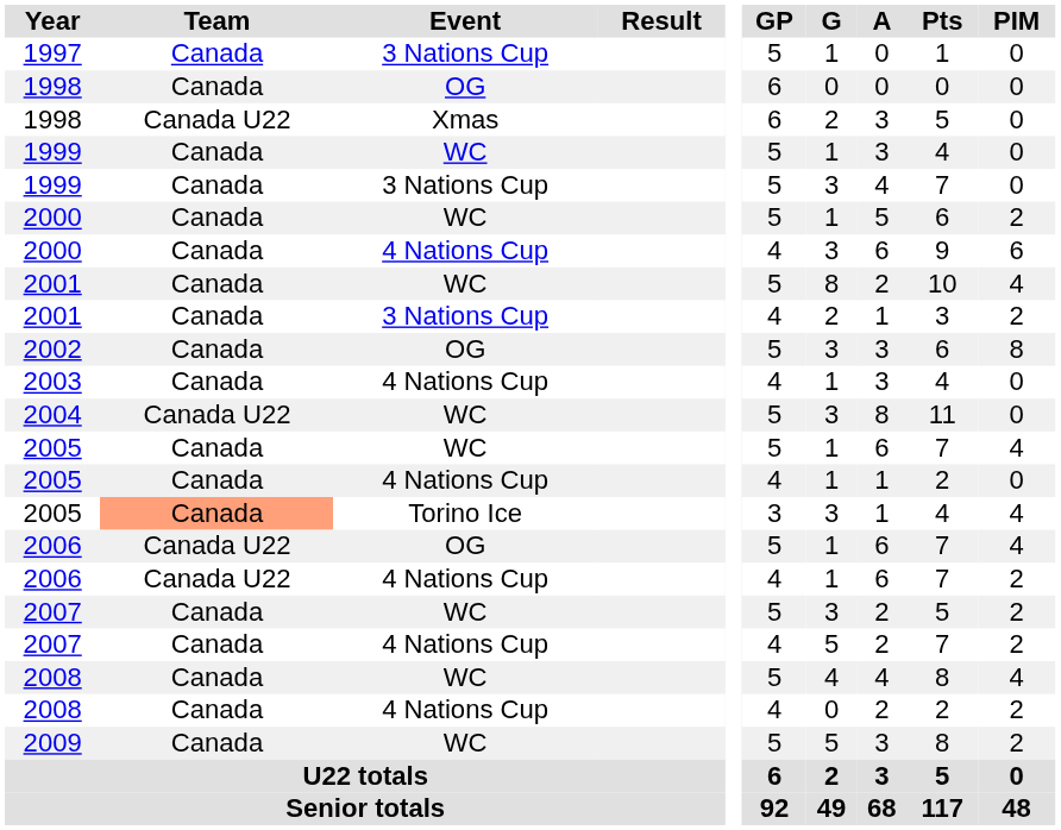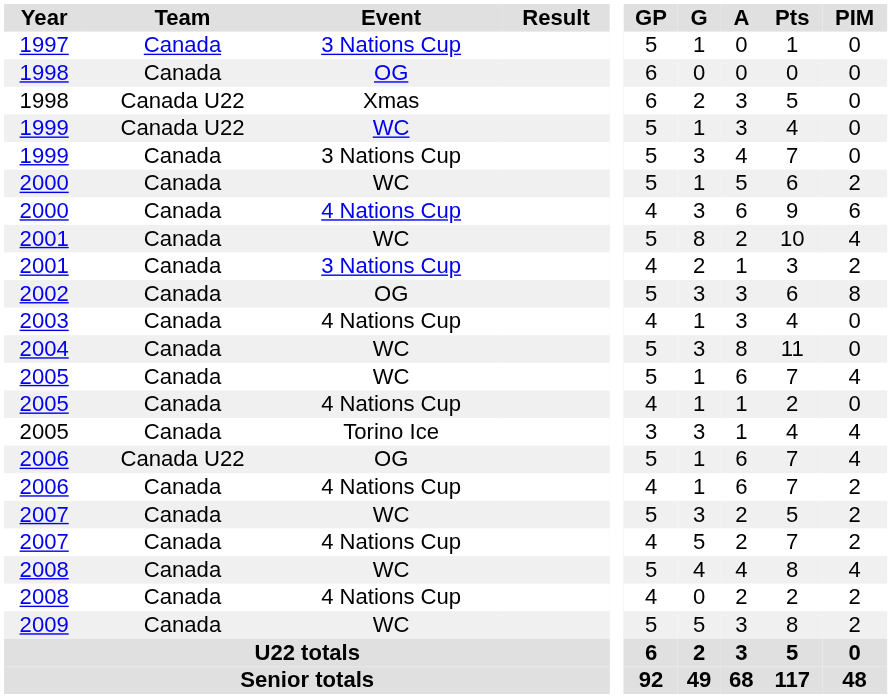 <table border="0" cellpadding="1" cellspacing="0" style="text-align:center; width:40em">
 <tr ALIGN="centre" bgcolor="#e0e0e0">
 <th>Year</th>
 <th>Team</th>
 <th>Event</th>
 <th>Result</th>
 <th rowspan="99" bgcolor="#ffffff"> </th>
 <th>GP</th>
 <th>G</th>
 <th>A</th>
 <th>Pts</th>
 <th>PIM</th>
 </tr>
 <tr>
 <td><a href='#'>1997</a></td>
 <td><a href='#'>Canada</a></td>
 <td><a href='#'>3 Nations Cup</a></td>
 <td></td>
 <td>5</td>
 <td>1</td>
 <td>0</td>
 <td>1</td>
 <td>0</td>
 </tr>
 <tr style="background:#f0f0f0;">
 <td><a href='#'>1998</a></td>
 <td>Canada</td>
 <td><a href='#'>OG</a></td>
 <td></td>
 <td>6</td>
 <td>0</td>
 <td>0</td>
 <td>0</td>
 <td>0</td>
 </tr>
 <tr>
 <td>1998</td>
 <td>Canada U22</td>
 <td>Xmas</td>
 <td></td>
 <td>6</td>
 <td>2</td>
 <td>3</td>
 <td>5</td>
 <td>0</td>
 </tr>
 <tr style="background:#f0f0f0;">
 <td><a href='#'>1999</a></td>
-<td>Canada</td>
+<td>Canada U22</td>
 <td><a href='#'>WC</a></td>
 <td></td>
 <td>5</td>
 <td>1</td>
 <td>3</td>
 <td>4</td>
 <td>0</td>
 </tr>
 <tr>
 <td><a href='#'>1999</a></td>
 <td>Canada</td>
 <td>3 Nations Cup</td>
 <td></td>
 <td>5</td>
 <td>3</td>
 <td>4</td>
 <td>7</td>
 <td>0</td>
 </tr>
 <tr style="background:#f0f0f0;">
 <td><a href='#'>2000</a></td>
 <td>Canada</td>
 <td>WC</td>
 <td></td>
 <td>5</td>
 <td>1</td>
 <td>5</td>
 <td>6</td>
 <td>2</td>
 </tr>
 <tr>
 <td><a href='#'>2000</a></td>
 <td>Canada</td>
 <td><a href='#'>4 Nations Cup</a></td>
 <td></td>
 <td>4</td>
 <td>3</td>
 <td>6</td>
 <td>9</td>
 <td>6</td>
 </tr>
 <tr style="background:#f0f0f0;">
 <td><a href='#'>2001</a></td>
 <td>Canada</td>
 <td>WC</td>
 <td></td>
 <td>5</td>
 <td>8</td>
 <td>2</td>
 <td>10</td>
 <td>4</td>
 </tr>
 <tr>
 <td><a href='#'>2001</a></td>
 <td>Canada</td>
 <td><a href='#'>3 Nations Cup</a></td>
 <td></td>
 <td>4</td>
 <td>2</td>
 <td>1</td>
 <td>3</td>
 <td>2</td>
 </tr>
 <tr style="background:#f0f0f0;">
 <td><a href='#'>2002</a></td>
 <td>Canada</td>
 <td>OG</td>
 <td></td>
 <td>5</td>
 <td>3</td>
 <td>3</td>
 <td>6</td>
 <td>8</td>
 </tr>
 <tr>
 <td><a href='#'>2003</a></td>
 <td>Canada</td>
 <td>4 Nations Cup</td>
 <td></td>
 <td>4</td>
 <td>1</td>
 <td>3</td>
 <td>4</td>
 <td>0</td>
 </tr>
 <tr style="background:#f0f0f0;">
 <td><a href='#'>2004</a></td>
-<td>Canada U22</td>
+<td>Canada</td>
 <td>WC</td>
 <td></td>
 <td>5</td>
 <td>3</td>
 <td>8</td>
 <td>11</td>
 <td>0</td>
 </tr>
 <tr>
 <td><a href='#'>2005</a></td>
 <td>Canada</td>
 <td>WC</td>
 <td></td>
 <td>5</td>
 <td>1</td>
 <td>6</td>
 <td>7</td>
 <td>4</td>
 </tr>
 <tr style="background:#f0f0f0;">
 <td><a href='#'>2005</a></td>
 <td>Canada</td>
 <td>4 Nations Cup</td>
 <td></td>
 <td>4</td>
 <td>1</td>
 <td>1</td>
 <td>2</td>
 <td>0</td>
 </tr>
 <tr>
 <td>2005</td>
-<td style="background: lightsalmon;">Canada</td>
+<td>Canada</td>
 <td>Torino Ice</td>
 <td></td>
 <td>3</td>
 <td>3</td>
 <td>1</td>
 <td>4</td>
 <td>4</td>
 </tr>
 <tr style="background:#f0f0f0;">
 <td><a href='#'>2006</a></td>
 <td>Canada U22</td>
 <td>OG</td>
 <td></td>
 <td>5</td>
 <td>1</td>
 <td>6</td>
 <td>7</td>
 <td>4</td>
 </tr>
 <tr>
 <td><a href='#'>2006</a></td>
-<td>Canada U22</td>
+<td>Canada</td>
 <td>4 Nations Cup</td>
 <td></td>
 <td>4</td>
 <td>1</td>
 <td>6</td>
 <td>7</td>
 <td>2</td>
 </tr>
 <tr style="background:#f0f0f0;">
 <td><a href='#'>2007</a></td>
 <td>Canada</td>
 <td>WC</td>
 <td></td>
 <td>5</td>
 <td>3</td>
 <td>2</td>
 <td>5</td>
 <td>2</td>
 </tr>
 <tr>
 <td><a href='#'>2007</a></td>
 <td>Canada</td>
 <td>4 Nations Cup</td>
 <td></td>
 <td>4</td>
 <td>5</td>
 <td>2</td>
 <td>7</td>
 <td>2</td>
 </tr>
 <tr style="background:#f0f0f0;">
 <td><a href='#'>2008</a></td>
 <td>Canada</td>
 <td>WC</td>
 <td></td>
 <td>5</td>
 <td>4</td>
 <td>4</td>
 <td>8</td>
 <td>4</td>
 </tr>
 <tr>
 <td><a href='#'>2008</a></td>
 <td>Canada</td>
 <td>4 Nations Cup</td>
 <td></td>
 <td>4</td>
 <td>0</td>
 <td>2</td>
 <td>2</td>
 <td>2</td>
 </tr>
 <tr style="background:#f0f0f0;">
 <td><a href='#'>2009</a></td>
 <td>Canada</td>
 <td>WC</td>
 <td></td>
 <td>5</td>
 <td>5</td>
 <td>3</td>
 <td>8</td>
 <td>2</td>
 </tr>
 <tr style="background:#e0e0e0;">
 <th colspan=4>U22 totals</th>
 <th>6</th>
 <th>2</th>
 <th>3</th>
 <th>5</th>
 <th>0</th>
 </tr>
 <tr style="background:#e0e0e0;">
 <th colspan=4>Senior totals</th>
 <th>92</th>
 <th>49</th>
 <th>68</th>
 <th>117</th>
 <th>48</th>
 </tr>
 </table>
